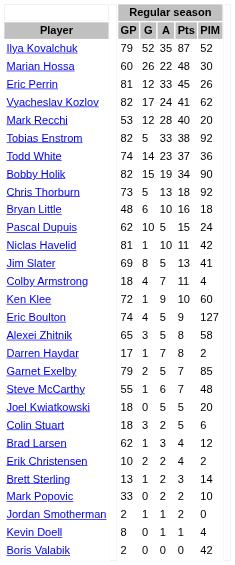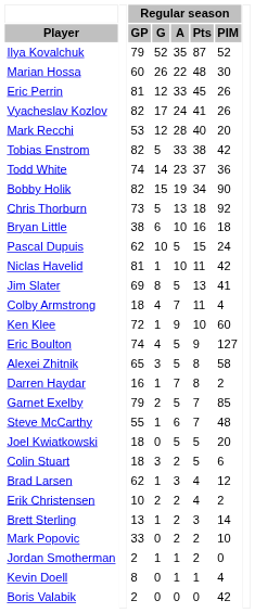 <table BORDER="0" CELLPADDING="3" CELLSPACING="2" ID="Table1">
 <tr ALIGN="center" bgcolor="#c0c0c0">
 <th ALIGN="center" colspan="1" bgcolor="#ffffff"> </th>
 <th ALIGN="center" rowspan="99" bgcolor="#ffffff"> </th>
 <th ALIGN="center" colspan="5">Regular season</th>
 <th ALIGN="center" rowspan="99" bgcolor="#ffffff"> </th>
 </tr>
 <tr ALIGN="center" bgcolor="#c0c0c0">
 <th ALIGN="center">Player</th>
 <th ALIGN="center">GP</th>
 <th ALIGN="center">G</th>
 <th ALIGN="center">A</th>
 <th ALIGN="center">Pts</th>
 <th ALIGN="center">PIM</th>
 </tr>
 <tr>
 <td><a href='#'>Ilya Kovalchuk</a></td>
 <td>79</td>
 <td>52</td>
 <td>35</td>
 <td>87</td>
 <td>52</td>
 </tr>
 <tr>
 <td><a href='#'>Marian Hossa</a></td>
 <td>60</td>
 <td>26</td>
 <td>22</td>
 <td>48</td>
 <td>30</td>
 </tr>
 <tr>
 <td><a href='#'>Eric Perrin</a></td>
 <td>81</td>
 <td>12</td>
 <td>33</td>
 <td>45</td>
 <td>26</td>
 </tr>
 <tr>
 <td><a href='#'>Vyacheslav Kozlov</a></td>
 <td>82</td>
 <td>17</td>
 <td>24</td>
 <td>41</td>
-<td>62</td>
+<td>26</td>
 </tr>
 <tr>
 <td><a href='#'>Mark Recchi</a></td>
 <td>53</td>
 <td>12</td>
 <td>28</td>
 <td>40</td>
 <td>20</td>
 </tr>
 <tr>
 <td><a href='#'>Tobias Enstrom</a></td>
 <td>82</td>
 <td>5</td>
 <td>33</td>
 <td>38</td>
-<td>92</td>
+<td>42</td>
 </tr>
 <tr>
 <td><a href='#'>Todd White</a></td>
 <td>74</td>
 <td>14</td>
 <td>23</td>
 <td>37</td>
 <td>36</td>
 </tr>
 <tr>
 <td><a href='#'>Bobby Holik</a></td>
 <td>82</td>
 <td>15</td>
 <td>19</td>
 <td>34</td>
 <td>90</td>
 </tr>
 <tr>
 <td><a href='#'>Chris Thorburn</a></td>
 <td>73</td>
 <td>5</td>
 <td>13</td>
 <td>18</td>
 <td>92</td>
 </tr>
 <tr>
 <td><a href='#'>Bryan Little</a></td>
-<td>48</td>
+<td>38</td>
 <td>6</td>
 <td>10</td>
 <td>16</td>
 <td>18</td>
 </tr>
 <tr>
 <td><a href='#'>Pascal Dupuis</a></td>
 <td>62</td>
 <td>10</td>
 <td>5</td>
 <td>15</td>
 <td>24</td>
 </tr>
 <tr>
 <td><a href='#'>Niclas Havelid</a></td>
 <td>81</td>
 <td>1</td>
 <td>10</td>
 <td>11</td>
 <td>42</td>
 </tr>
 <tr>
 <td><a href='#'>Jim Slater</a></td>
 <td>69</td>
 <td>8</td>
 <td>5</td>
 <td>13</td>
 <td>41</td>
 </tr>
 <tr>
 <td><a href='#'>Colby Armstrong</a></td>
 <td>18</td>
 <td>4</td>
 <td>7</td>
 <td>11</td>
 <td>4</td>
 </tr>
 <tr>
 <td><a href='#'>Ken Klee</a></td>
 <td>72</td>
 <td>1</td>
 <td>9</td>
 <td>10</td>
 <td>60</td>
 </tr>
 <tr>
 <td><a href='#'>Eric Boulton</a></td>
 <td>74</td>
 <td>4</td>
 <td>5</td>
 <td>9</td>
 <td>127</td>
 </tr>
 <tr>
 <td><a href='#'>Alexei Zhitnik</a></td>
 <td>65</td>
 <td>3</td>
 <td>5</td>
 <td>8</td>
 <td>58</td>
 </tr>
 <tr>
 <td><a href='#'>Darren Haydar</a></td>
-<td>17</td>
+<td>16</td>
 <td>1</td>
 <td>7</td>
 <td>8</td>
 <td>2</td>
 </tr>
 <tr>
 <td><a href='#'>Garnet Exelby</a></td>
 <td>79</td>
 <td>2</td>
 <td>5</td>
 <td>7</td>
 <td>85</td>
 </tr>
 <tr>
 <td><a href='#'>Steve McCarthy</a></td>
 <td>55</td>
 <td>1</td>
 <td>6</td>
 <td>7</td>
 <td>48</td>
 </tr>
 <tr>
 <td><a href='#'>Joel Kwiatkowski</a></td>
 <td>18</td>
 <td>0</td>
 <td>5</td>
 <td>5</td>
 <td>20</td>
 </tr>
 <tr>
 <td><a href='#'>Colin Stuart</a></td>
 <td>18</td>
 <td>3</td>
 <td>2</td>
 <td>5</td>
 <td>6</td>
 </tr>
 <tr>
 <td><a href='#'>Brad Larsen</a></td>
 <td>62</td>
 <td>1</td>
 <td>3</td>
 <td>4</td>
 <td>12</td>
 </tr>
 <tr>
 <td><a href='#'>Erik Christensen</a></td>
 <td>10</td>
 <td>2</td>
 <td>2</td>
 <td>4</td>
 <td>2</td>
 </tr>
 <tr>
 <td><a href='#'>Brett Sterling</a></td>
 <td>13</td>
 <td>1</td>
 <td>2</td>
 <td>3</td>
 <td>14</td>
 </tr>
 <tr>
 <td><a href='#'>Mark Popovic</a></td>
 <td>33</td>
 <td>0</td>
 <td>2</td>
 <td>2</td>
 <td>10</td>
 </tr>
 <tr>
 <td><a href='#'>Jordan Smotherman</a></td>
 <td>2</td>
 <td>1</td>
 <td>1</td>
 <td>2</td>
 <td>0</td>
 </tr>
 <tr>
 <td><a href='#'>Kevin Doell</a></td>
 <td>8</td>
 <td>0</td>
 <td>1</td>
 <td>1</td>
 <td>4</td>
 </tr>
 <tr>
 <td><a href='#'>Boris Valabik</a></td>
 <td>2</td>
 <td>0</td>
 <td>0</td>
 <td>0</td>
 <td>42</td>
 </tr>
 <tr>
 </tr>
 </table>
